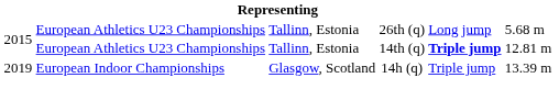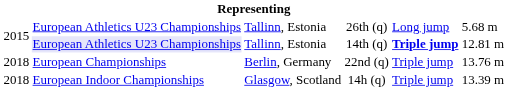 <table>
 <tr>
 <th colspan="6">Representing </th>
 </tr>
 <tr>
 <td rowspan=2>2015</td>
 <td><a href='#'>European Athletics U23 Championships</a></td>
 <td><a href='#'>Tallinn</a>, Estonia</td>
 <td align="center">26th (q)</td>
 <td><a href='#'>Long jump</a></td>
 <td>5.68 m</td>
 </tr>
 <tr>
-<td><a href='#'>European Athletics U23 Championships</a></td>
+<td style="background: lavender;"><a href='#'>European Athletics U23 Championships</a></td>
 <td><a href='#'>Tallinn</a>, Estonia</td>
 <td align="center">14th (q)</td>
 <td><strong><a href='#'>Triple jump</a></strong></td>
 <td>12.81 m</td>
 </tr>
 <tr>
-<td align="center">2019</td>
+<td rowspan=1>2018</td>
+<td><a href='#'>European Championships</a></td>
+<td><a href='#'>Berlin</a>, Germany</td>
+<td align="center">22nd (q)</td>
+<td><a href='#'>Triple jump</a></td>
+<td>13.76 m</td>
+</tr>
+<tr>
+<td align="center">2018</td>
 <td rowspan=3><a href='#'>European Indoor Championships</a></td>
 <td><a href='#'>Glasgow</a>, Scotland</td>
 <td align="center">14h (q)</td>
 <td><a href='#'>Triple jump</a></td>
 <td>13.39 m</td>
 </tr>
 </table>
